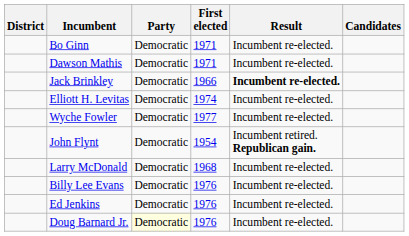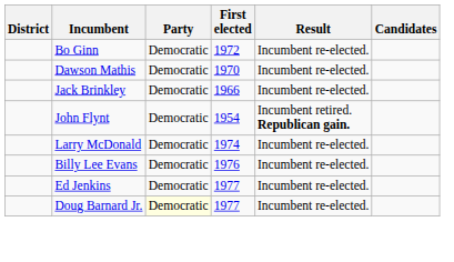 <table class=wikitable>
 <tr valign=bottom>
 <th>District</th>
 <th>Incumbent</th>
 <th>Party</th>
 <th>First<br>elected</th>
 <th>Result</th>
 <th>Candidates</th>
 </tr>
 <tr>
 <td></td>
 <td><a href='#'>Bo Ginn</a></td>
 <td>Democratic</td>
-<td><a href='#'>1971</a></td>
+<td><a href='#'>1972</a></td>
 <td>Incumbent re-elected.</td>
 <td nowrap></td>
 </tr>
 <tr>
 <td></td>
 <td><a href='#'>Dawson Mathis</a></td>
 <td>Democratic</td>
-<td><a href='#'>1971</a></td>
+<td><a href='#'>1970</a></td>
 <td>Incumbent re-elected.</td>
 <td nowrap></td>
 </tr>
 <tr>
 <td></td>
 <td><a href='#'>Jack Brinkley</a></td>
 <td>Democratic</td>
 <td><a href='#'>1966</a></td>
-<td><strong>Incumbent re-elected.</strong></td>
-<td nowrap></td>
-</tr>
-<tr>
-<td></td>
-<td><a href='#'>Elliott H. Levitas</a></td>
-<td>Democratic</td>
-<td><a href='#'>1974</a></td>
-<td>Incumbent re-elected.</td>
-<td nowrap></td>
-</tr>
-<tr>
-<td></td>
-<td><a href='#'>Wyche Fowler</a></td>
-<td>Democratic</td>
-<td><a href='#'>1977 </a></td>
 <td>Incumbent re-elected.</td>
 <td nowrap></td>
 </tr>
 <tr>
 <td></td>
 <td><a href='#'>John Flynt</a></td>
 <td>Democratic</td>
 <td><a href='#'>1954</a></td>
 <td>Incumbent retired.<br><strong>Republican gain.</strong></td>
 <td nowrap></td>
 </tr>
 <tr>
 <td></td>
 <td><a href='#'>Larry McDonald</a></td>
 <td>Democratic</td>
-<td><a href='#'>1968</a></td>
+<td><a href='#'>1974</a></td>
 <td>Incumbent re-elected.</td>
 <td nowrap></td>
 </tr>
 <tr>
 <td></td>
 <td><a href='#'>Billy Lee Evans</a></td>
 <td>Democratic</td>
 <td><a href='#'>1976</a></td>
 <td>Incumbent re-elected.</td>
 <td nowrap></td>
 </tr>
 <tr>
 <td></td>
 <td><a href='#'>Ed Jenkins</a></td>
 <td>Democratic</td>
-<td><a href='#'>1976</a></td>
+<td><a href='#'>1977</a></td>
 <td>Incumbent re-elected.</td>
 <td nowrap></td>
 </tr>
 <tr>
 <td></td>
 <td><a href='#'>Doug Barnard Jr.</a></td>
 <td style="background: lightyellow;">Democratic</td>
-<td><a href='#'>1976</a></td>
+<td><a href='#'>1977</a></td>
 <td>Incumbent re-elected.</td>
 <td nowrap></td>
 </tr>
 </table>
